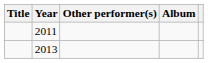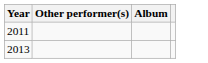 <table class="wikitable sortable">
 <tr>
-<th>Title</th>
 <th>Year</th>
 <th>Other performer(s)</th>
 <th>Album</th>
 <th class="unsortable"></th>
 </tr>
 <tr>
-<td></td>
 <td>2011</td>
 <td></td>
 <td></td>
 <td></td>
 </tr>
 <tr>
-<td></td>
 <td>2013</td>
 <td></td>
 <td></td>
 <td></td>
 </tr>
 </table>
